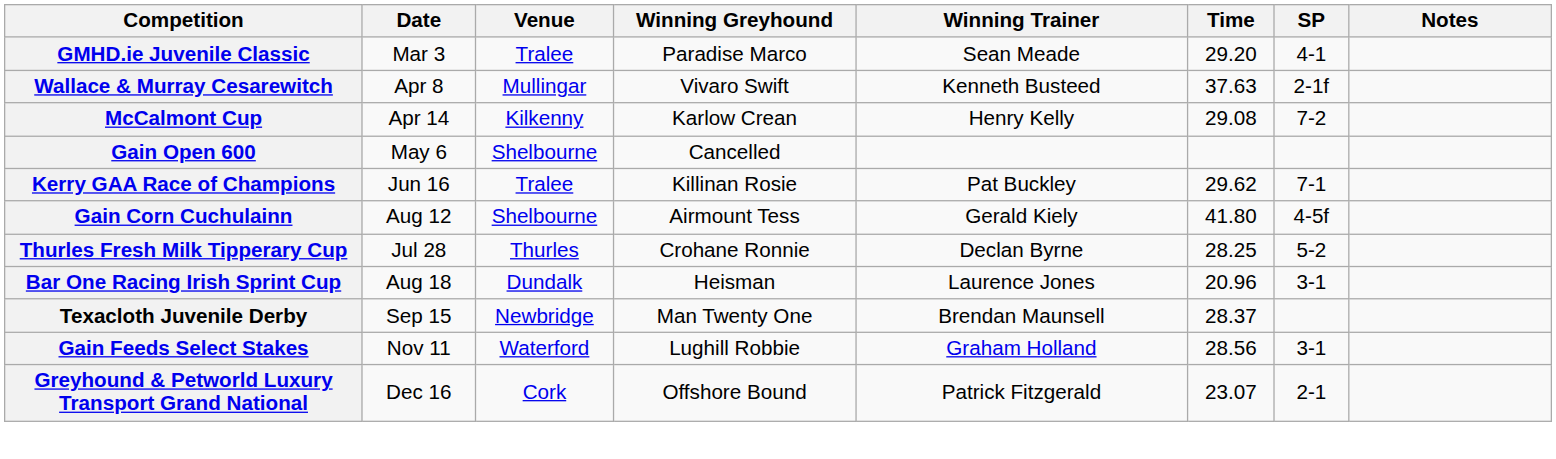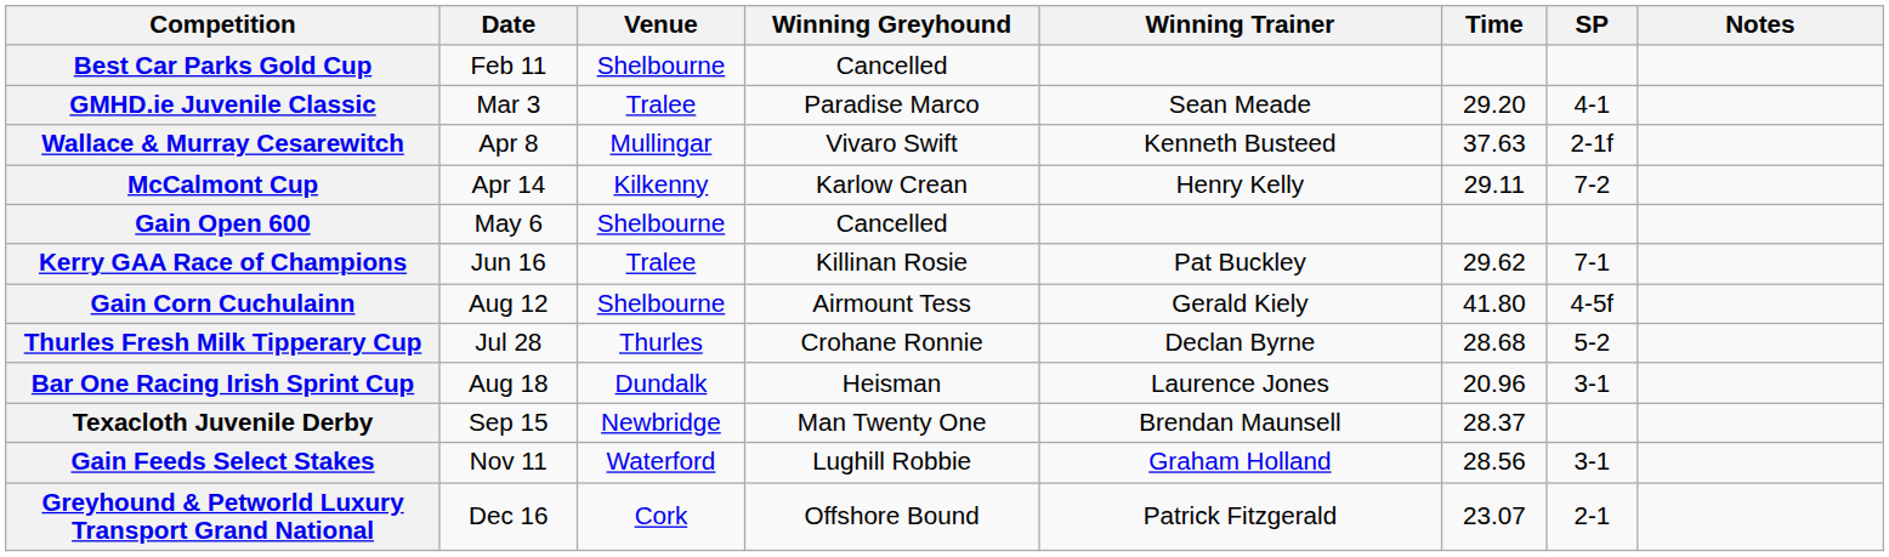 <table class="wikitable" style="text-align:center">
 <tr>
 <th width=270>Competition</th>
 <th width=80>Date</th>
 <th width=100>Venue</th>
 <th width=180>Winning Greyhound</th>
 <th width=250>Winning Trainer</th>
 <th width=60>Time</th>
 <th width=50>SP</th>
 <th width=150>Notes</th>
+</tr>
+<tr>
+<th><a href='#'>Best Car Parks Gold Cup</a></th>
+<td>Feb 11</td>
+<td><a href='#'>Shelbourne</a></td>
+<td>Cancelled </td>
+<td></td>
+<td></td>
+<td></td>
+<td></td>
 </tr>
 <tr>
 <th><a href='#'>GMHD.ie Juvenile Classic</a></th>
 <td>Mar 3</td>
 <td><a href='#'>Tralee</a></td>
 <td>Paradise Marco </td>
 <td>Sean Meade</td>
 <td>29.20</td>
 <td>4-1</td>
 <td></td>
 </tr>
 <tr>
 <th><a href='#'>Wallace & Murray Cesarewitch</a></th>
 <td>Apr 8</td>
 <td><a href='#'>Mullingar</a></td>
 <td>Vivaro Swift </td>
 <td>Kenneth Busteed</td>
 <td>37.63</td>
 <td>2-1f</td>
 <td></td>
 </tr>
 <tr>
 <th><a href='#'>McCalmont Cup</a></th>
 <td>Apr 14</td>
 <td><a href='#'>Kilkenny</a></td>
 <td>Karlow Crean </td>
 <td>Henry Kelly</td>
-<td>29.08</td>
+<td>29.11</td>
 <td>7-2</td>
 <td></td>
 </tr>
 <tr>
 <th><a href='#'>Gain Open 600</a></th>
 <td>May 6</td>
 <td><a href='#'>Shelbourne</a></td>
 <td>Cancelled </td>
 <td></td>
 <td></td>
 <td></td>
 <td></td>
 </tr>
 <tr>
 <th><a href='#'>Kerry GAA Race of Champions</a></th>
 <td>Jun 16</td>
 <td><a href='#'>Tralee</a></td>
 <td>Killinan Rosie </td>
 <td>Pat Buckley</td>
 <td>29.62</td>
 <td>7-1</td>
 <td></td>
 </tr>
 <tr>
 <th><a href='#'>Gain Corn Cuchulainn</a></th>
 <td>Aug 12</td>
 <td><a href='#'>Shelbourne</a></td>
 <td>Airmount Tess </td>
 <td>Gerald Kiely</td>
 <td>41.80</td>
 <td>4-5f</td>
 <td></td>
 </tr>
 <tr>
 <th><a href='#'>Thurles Fresh Milk Tipperary Cup</a></th>
 <td>Jul 28</td>
 <td><a href='#'>Thurles</a></td>
 <td>Crohane Ronnie </td>
 <td>Declan Byrne</td>
-<td>28.25</td>
+<td>28.68</td>
 <td>5-2</td>
 <td></td>
 </tr>
 <tr>
 <th><a href='#'>Bar One Racing Irish Sprint Cup</a></th>
 <td>Aug 18</td>
 <td><a href='#'>Dundalk</a></td>
 <td>Heisman </td>
 <td>Laurence Jones</td>
 <td>20.96</td>
 <td>3-1</td>
 <td></td>
 </tr>
 <tr>
 <th>Texacloth Juvenile Derby</th>
 <td>Sep 15</td>
 <td><a href='#'>Newbridge</a></td>
 <td>Man Twenty One </td>
 <td>Brendan Maunsell</td>
 <td>28.37</td>
 <td></td>
 <td></td>
 </tr>
 <tr>
 <th><a href='#'>Gain Feeds Select Stakes</a></th>
 <td>Nov 11</td>
 <td><a href='#'>Waterford</a></td>
 <td>Lughill Robbie </td>
 <td><a href='#'>Graham Holland</a></td>
 <td>28.56</td>
 <td>3-1</td>
 <td></td>
 </tr>
 <tr>
 <th><a href='#'>Greyhound & Petworld Luxury Transport Grand National</a></th>
 <td>Dec 16</td>
 <td><a href='#'>Cork</a></td>
 <td>Offshore Bound </td>
 <td>Patrick Fitzgerald</td>
 <td>23.07</td>
 <td>2-1</td>
 <td></td>
 </tr>
 </table>
